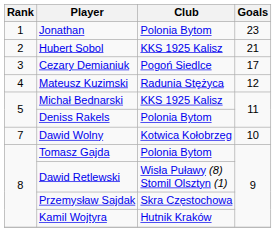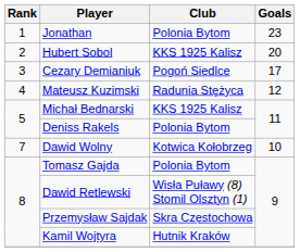 <table class="wikitable" style="text-align:center">
 <tr>
 <th>Rank</th>
 <th>Player</th>
 <th>Club</th>
 <th>Goals</th>
 </tr>
 <tr>
 <td rowspan="1">1</td>
 <td style="text-align:left"> <a href='#'>Jonathan</a></td>
 <td style="text-align:left"><a href='#'>Polonia Bytom</a></td>
 <td rowspan="1">23</td>
 </tr>
 <tr>
 <td rowspan="1">2</td>
 <td style="text-align:left"> <a href='#'>Hubert Sobol</a></td>
 <td style="text-align:left"><a href='#'>KKS 1925 Kalisz</a></td>
-<td rowspan="1">21</td>
+<td rowspan="1">20</td>
 </tr>
 <tr>
 <td rowspan="1">3</td>
 <td style="text-align:left"> <a href='#'>Cezary Demianiuk</a></td>
 <td style="text-align:left"><a href='#'>Pogoń Siedlce</a></td>
 <td rowspan="1">17</td>
 </tr>
 <tr>
 <td rowspan="1">4</td>
 <td style="text-align:left"> <a href='#'>Mateusz Kuzimski</a></td>
 <td style="text-align:left"><a href='#'>Radunia Stężyca</a></td>
 <td rowspan="1">12</td>
 </tr>
 <tr>
 <td rowspan="2">5</td>
 <td style="text-align:left"> <a href='#'>Michał Bednarski</a></td>
 <td style="text-align:left"><a href='#'>KKS 1925 Kalisz</a></td>
 <td rowspan="2">11</td>
 </tr>
 <tr>
 <td style="text-align:left"> <a href='#'>Deniss Rakels</a></td>
 <td style="text-align:left"><a href='#'>Polonia Bytom</a></td>
 </tr>
 <tr>
 <td rowspan="1">7</td>
 <td style="text-align:left"> <a href='#'>Dawid Wolny</a></td>
 <td style="text-align:left"><a href='#'>Kotwica Kołobrzeg</a></td>
 <td rowspan="1">10</td>
 </tr>
 <tr>
 <td rowspan="4">8</td>
 <td style="text-align:left"> <a href='#'>Tomasz Gajda</a></td>
 <td style="text-align:left"><a href='#'>Polonia Bytom</a></td>
 <td rowspan="4">9</td>
 </tr>
 <tr>
 <td style="text-align:left"> <a href='#'>Dawid Retlewski</a></td>
 <td style="text-align:left"><a href='#'>Wisła Puławy</a> <em>(8)</em><br><a href='#'>Stomil Olsztyn</a> <em>(1)</em></td>
 </tr>
 <tr>
 <td style="text-align:left"> <a href='#'>Przemysław Sajdak</a></td>
 <td style="text-align:left"><a href='#'>Skra Częstochowa</a></td>
 </tr>
 <tr>
 <td style="text-align:left"> <a href='#'>Kamil Wojtyra</a></td>
 <td style="text-align:left"><a href='#'>Hutnik Kraków</a></td>
 </tr>
 <tr>
 </tr>
 </table>
